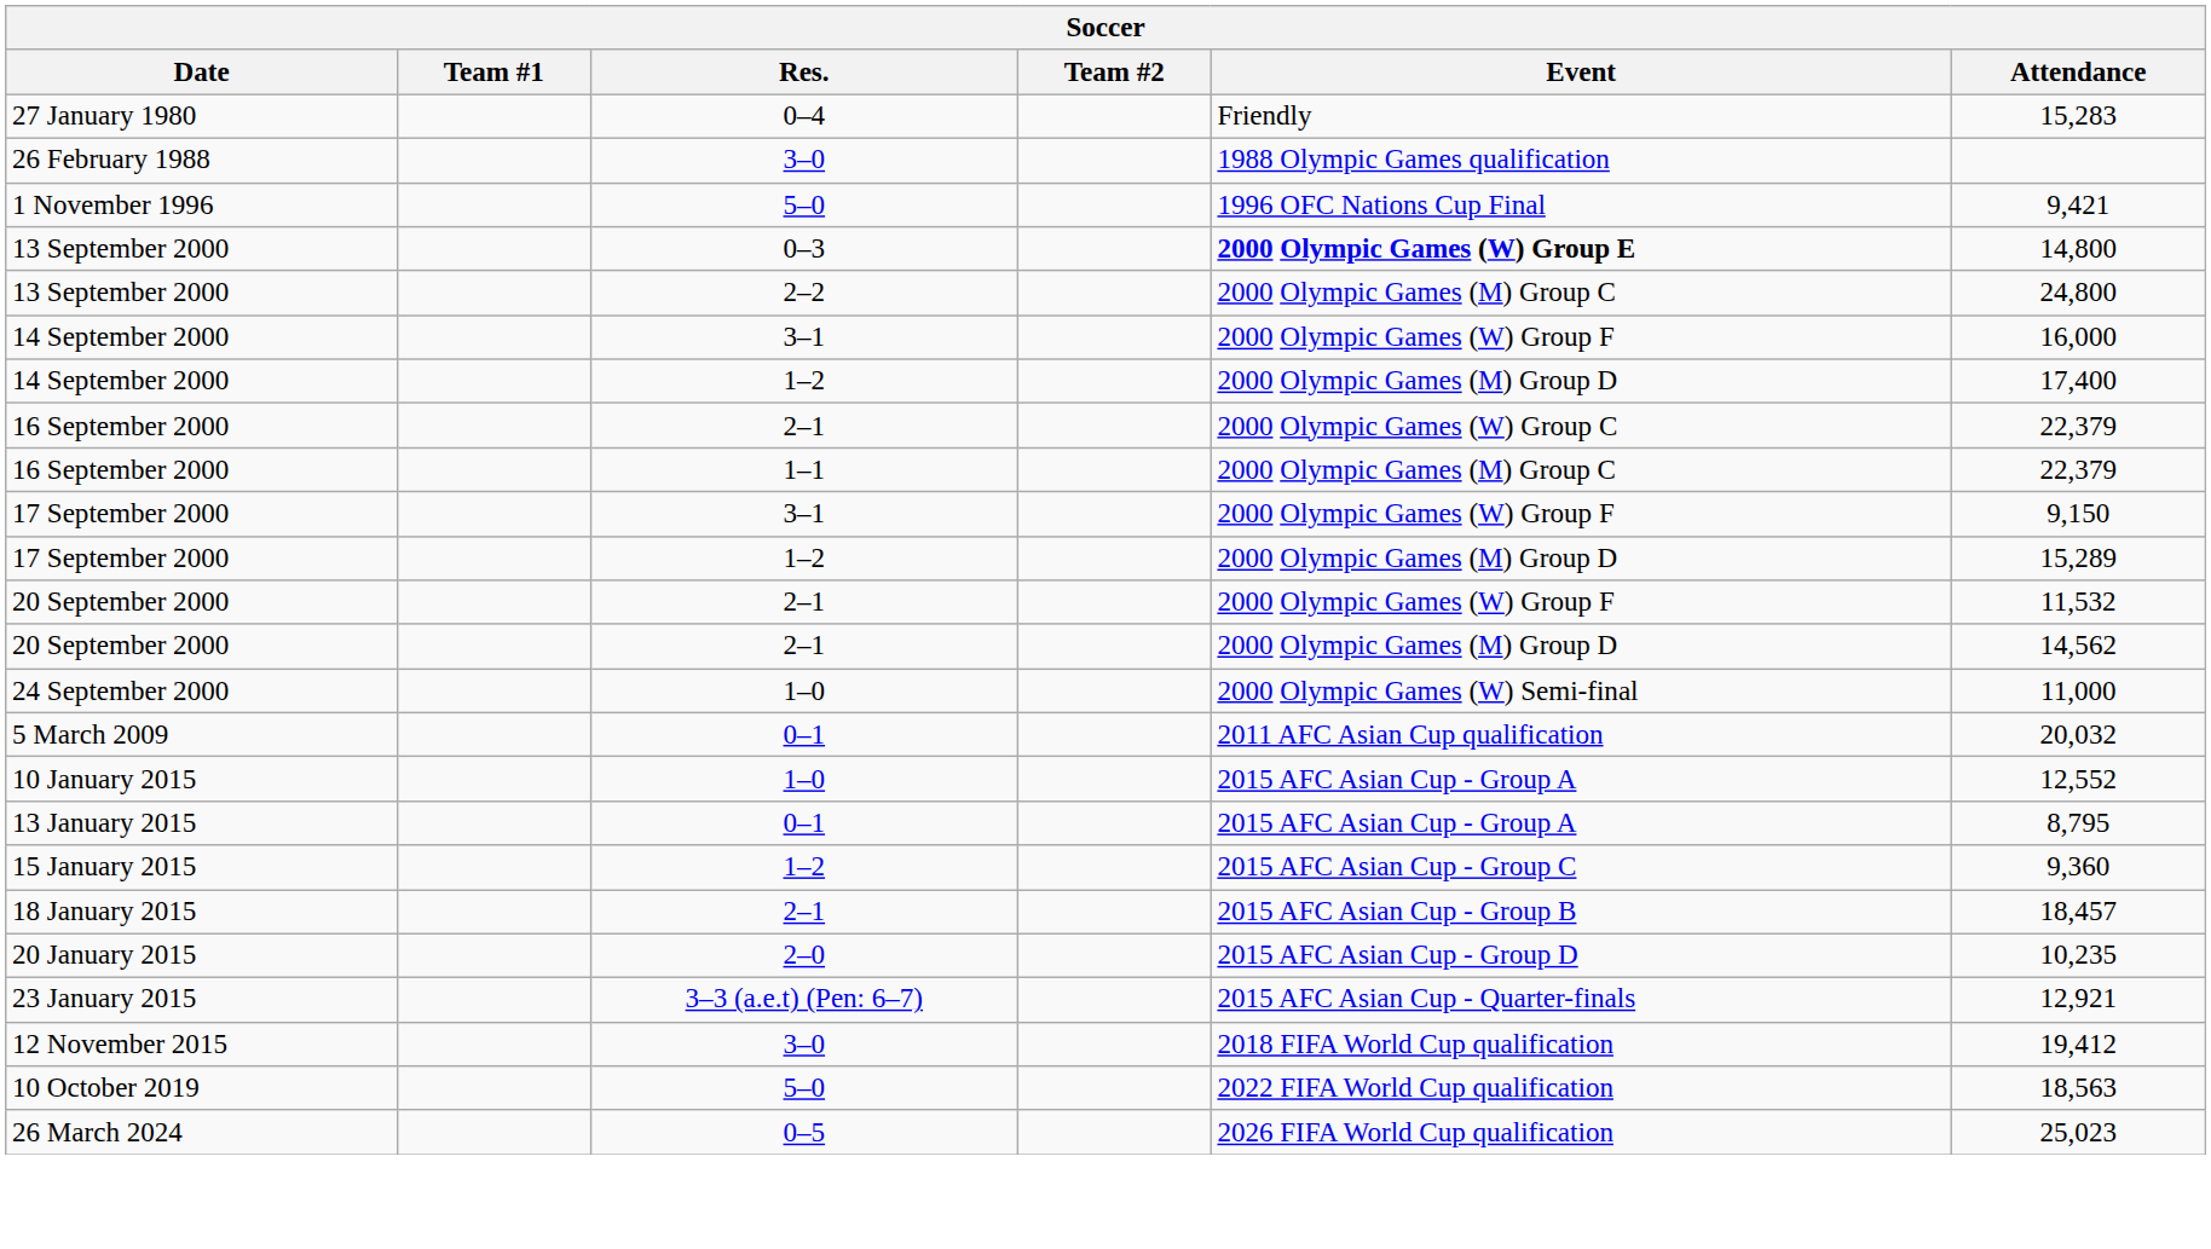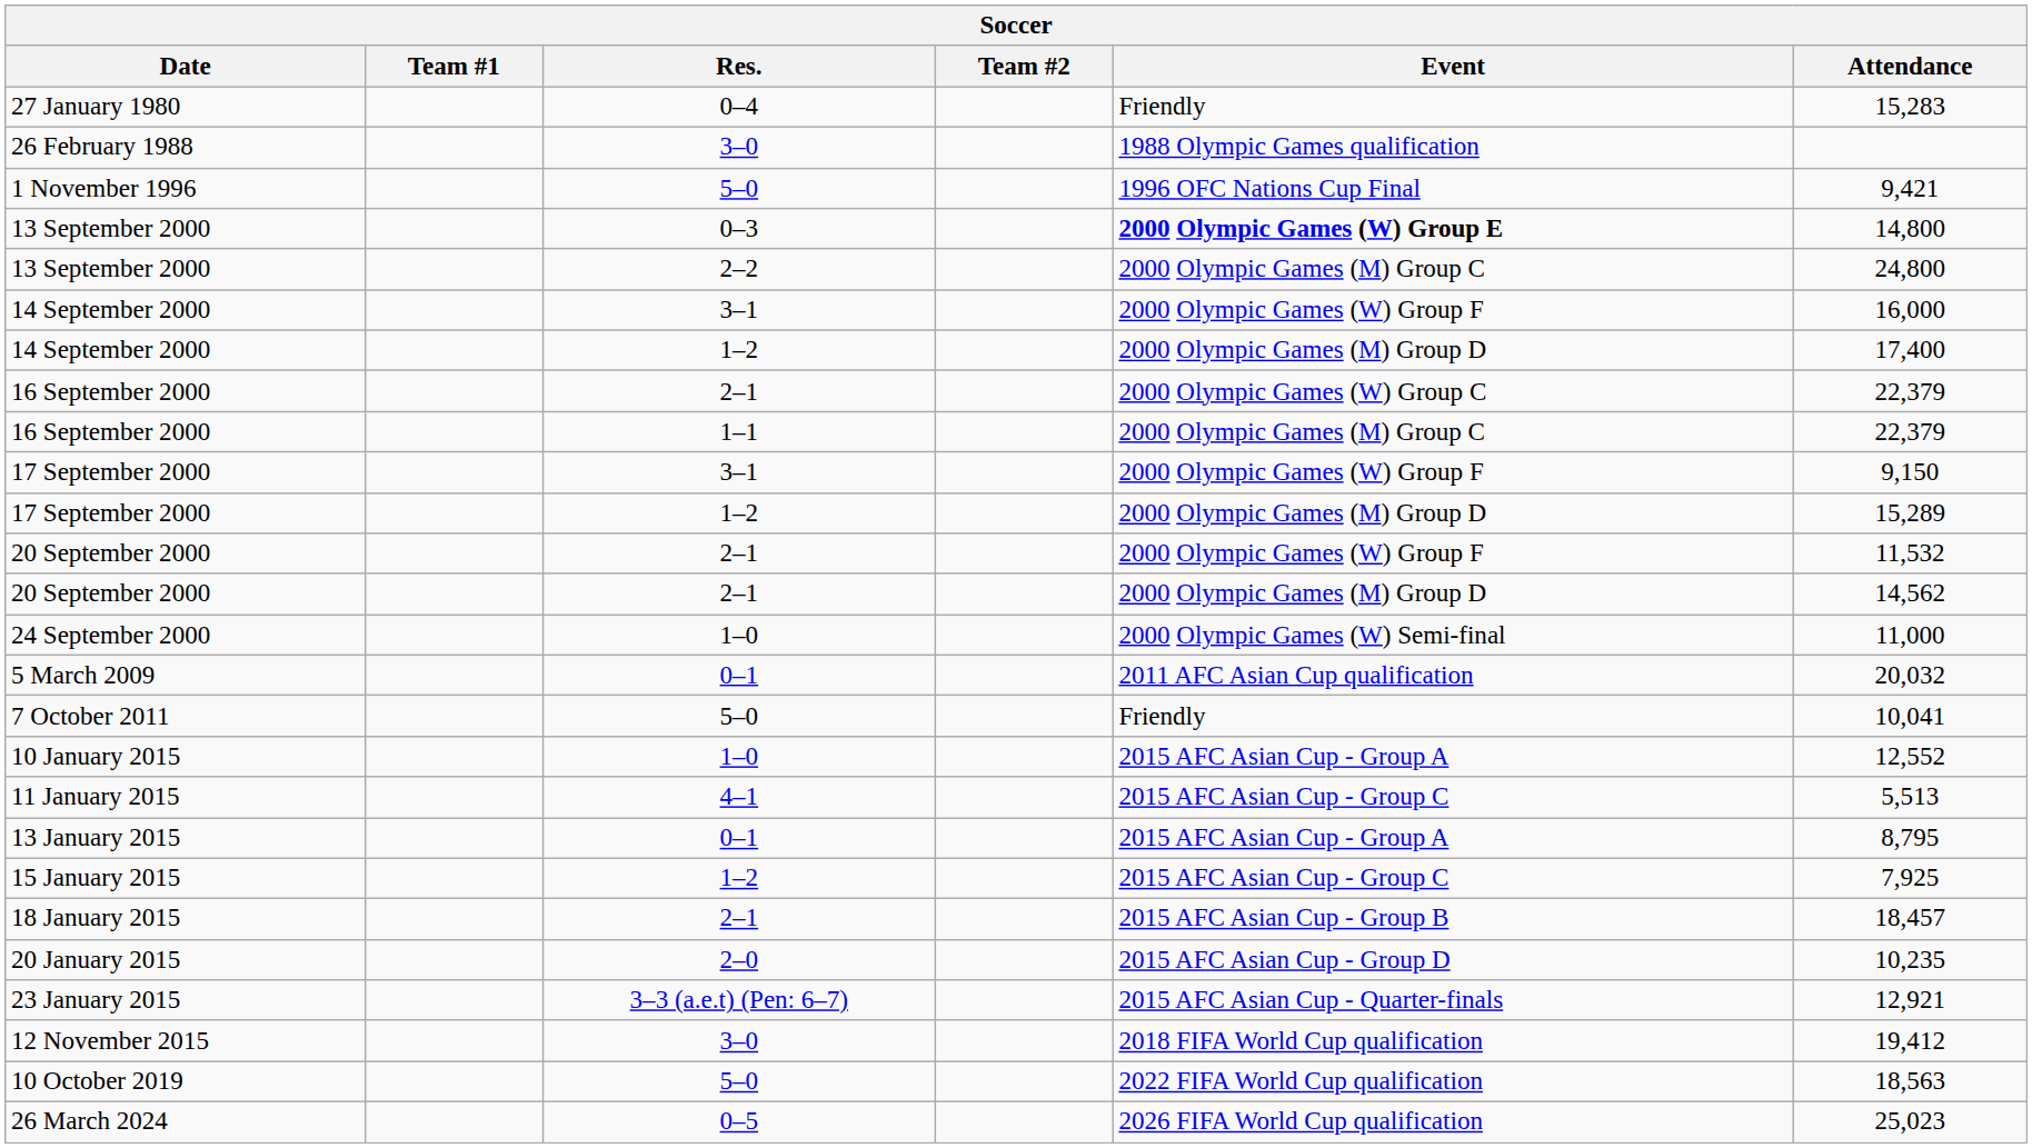 <table class="wikitable collapsible collapsed"  style="text-align:left; width:100%;">
 <tr>
 <th colspan="6">Soccer</th>
 </tr>
 <tr>
 <th>Date</th>
 <th>Team #1</th>
 <th>Res.</th>
 <th>Team #2</th>
 <th>Event</th>
 <th>Attendance</th>
 </tr>
 <tr>
 <td>27 January 1980</td>
 <td></td>
 <td style="text-align:center;">0–4</td>
 <td></td>
 <td>Friendly</td>
 <td style="text-align:center;">15,283</td>
 </tr>
 <tr>
 <td>26 February 1988</td>
 <td></td>
 <td style="text-align:center;"><a href='#'>3–0</a></td>
 <td></td>
 <td><a href='#'>1988 Olympic Games qualification</a></td>
 <td style="text-align:center;"></td>
 </tr>
 <tr>
 <td>1 November 1996</td>
 <td></td>
 <td style="text-align:center;"><a href='#'>5–0</a></td>
 <td></td>
 <td><a href='#'>1996 OFC Nations Cup Final</a></td>
 <td style="text-align:center;">9,421</td>
 </tr>
 <tr>
 <td>13 September 2000</td>
 <td></td>
 <td style="text-align:center;">0–3</td>
 <td></td>
 <td><strong><a href='#'>2000</a> <a href='#'>Olympic Games</a> (<a href='#'>W</a>) Group E</strong></td>
 <td style="text-align:center;">14,800</td>
 </tr>
 <tr>
 <td>13 September 2000</td>
 <td></td>
 <td style="text-align:center;">2–2</td>
 <td></td>
 <td><a href='#'>2000</a> <a href='#'>Olympic Games</a> (<a href='#'>M</a>) Group C</td>
 <td style="text-align:center;">24,800</td>
 </tr>
 <tr>
 <td>14 September 2000</td>
 <td></td>
 <td style="text-align:center;">3–1</td>
 <td></td>
 <td><a href='#'>2000</a> <a href='#'>Olympic Games</a> (<a href='#'>W</a>) Group F</td>
 <td style="text-align:center;">16,000</td>
 </tr>
 <tr>
 <td>14 September 2000</td>
 <td></td>
 <td style="text-align:center;">1–2</td>
 <td></td>
 <td><a href='#'>2000</a> <a href='#'>Olympic Games</a> (<a href='#'>M</a>) Group D</td>
 <td style="text-align:center;">17,400</td>
 </tr>
 <tr>
 <td>16 September 2000</td>
 <td></td>
 <td style="text-align:center;">2–1</td>
 <td></td>
 <td><a href='#'>2000</a> <a href='#'>Olympic Games</a> (<a href='#'>W</a>) Group C</td>
 <td style="text-align:center;">22,379</td>
 </tr>
 <tr>
 <td>16 September 2000</td>
 <td></td>
 <td style="text-align:center;">1–1</td>
 <td></td>
 <td><a href='#'>2000</a> <a href='#'>Olympic Games</a> (<a href='#'>M</a>) Group C</td>
 <td style="text-align:center;">22,379</td>
 </tr>
 <tr>
 <td>17 September 2000</td>
 <td></td>
 <td style="text-align:center;">3–1</td>
 <td></td>
 <td><a href='#'>2000</a> <a href='#'>Olympic Games</a> (<a href='#'>W</a>) Group F</td>
 <td style="text-align:center;">9,150</td>
 </tr>
 <tr>
 <td>17 September 2000</td>
 <td></td>
 <td style="text-align:center;">1–2</td>
 <td></td>
 <td><a href='#'>2000</a> <a href='#'>Olympic Games</a> (<a href='#'>M</a>) Group D</td>
 <td style="text-align:center;">15,289</td>
 </tr>
 <tr>
 <td>20 September 2000</td>
 <td></td>
 <td style="text-align:center;">2–1</td>
 <td></td>
 <td><a href='#'>2000</a> <a href='#'>Olympic Games</a> (<a href='#'>W</a>) Group F</td>
 <td style="text-align:center;">11,532</td>
 </tr>
 <tr>
 <td>20 September 2000</td>
 <td></td>
 <td style="text-align:center;">2–1</td>
 <td></td>
 <td><a href='#'>2000</a> <a href='#'>Olympic Games</a> (<a href='#'>M</a>) Group D</td>
 <td style="text-align:center;">14,562</td>
 </tr>
 <tr>
 <td>24 September 2000</td>
 <td></td>
 <td style="text-align:center;">1–0</td>
 <td></td>
 <td><a href='#'>2000</a> <a href='#'>Olympic Games</a> (<a href='#'>W</a>) Semi-final</td>
 <td style="text-align:center;">11,000</td>
 </tr>
 <tr>
 <td>5 March 2009</td>
 <td></td>
 <td style="text-align:center;"><a href='#'>0–1</a></td>
 <td></td>
 <td><a href='#'>2011 AFC Asian Cup qualification</a></td>
 <td style="text-align:center;">20,032</td>
 </tr>
 <tr>
+<td>7 October 2011</td>
+<td></td>
+<td style="text-align:center;">5–0</td>
+<td></td>
+<td>Friendly</td>
+<td style="text-align:center;">10,041</td>
+</tr>
+<tr>
 <td>10 January 2015</td>
 <td></td>
 <td style="text-align:center;"><a href='#'>1–0</a></td>
 <td></td>
 <td><a href='#'>2015 AFC Asian Cup - Group A</a></td>
 <td style="text-align:center;">12,552</td>
+</tr>
+<tr>
+<td>11 January 2015</td>
+<td></td>
+<td style="text-align:center;"><a href='#'>4–1</a></td>
+<td></td>
+<td><a href='#'>2015 AFC Asian Cup - Group C</a></td>
+<td style="text-align:center;">5,513</td>
 </tr>
 <tr>
 <td>13 January 2015</td>
 <td></td>
 <td style="text-align:center;"><a href='#'>0–1</a></td>
 <td></td>
 <td><a href='#'>2015 AFC Asian Cup - Group A</a></td>
 <td style="text-align:center;">8,795</td>
 </tr>
 <tr>
 <td>15 January 2015</td>
 <td></td>
 <td style="text-align:center;"><a href='#'>1–2</a></td>
 <td></td>
 <td><a href='#'>2015 AFC Asian Cup - Group C</a></td>
-<td style="text-align:center;">9,360</td>
+<td style="text-align:center;">7,925</td>
 </tr>
 <tr>
 <td>18 January 2015</td>
 <td></td>
 <td style="text-align:center;"><a href='#'>2–1</a></td>
 <td></td>
 <td><a href='#'>2015 AFC Asian Cup - Group B</a></td>
 <td style="text-align:center;">18,457</td>
 </tr>
 <tr>
 <td>20 January 2015</td>
 <td></td>
 <td style="text-align:center;"><a href='#'>2–0</a></td>
 <td></td>
 <td><a href='#'>2015 AFC Asian Cup - Group D</a></td>
 <td style="text-align:center;">10,235</td>
 </tr>
 <tr>
 <td>23 January 2015</td>
 <td></td>
 <td style="text-align:center;"><a href='#'>3–3 (a.e.t) (Pen: 6–7)</a></td>
 <td></td>
 <td><a href='#'>2015 AFC Asian Cup - Quarter-finals</a></td>
 <td style="text-align:center;">12,921</td>
 </tr>
 <tr>
 <td>12 November 2015</td>
 <td></td>
 <td style="text-align:center;"><a href='#'>3–0</a></td>
 <td></td>
 <td><a href='#'>2018 FIFA World Cup qualification</a></td>
 <td style="text-align:center;">19,412</td>
 </tr>
 <tr>
 <td>10 October 2019</td>
 <td></td>
 <td style="text-align:center;"><a href='#'>5–0</a></td>
 <td></td>
 <td><a href='#'>2022 FIFA World Cup qualification</a></td>
 <td style="text-align:center;">18,563</td>
 </tr>
 <tr>
 <td>26 March 2024</td>
 <td></td>
 <td style="text-align:center;"><a href='#'>0–5</a></td>
 <td></td>
 <td><a href='#'>2026 FIFA World Cup qualification</a></td>
 <td style="text-align:center;">25,023</td>
 </tr>
 </table>
